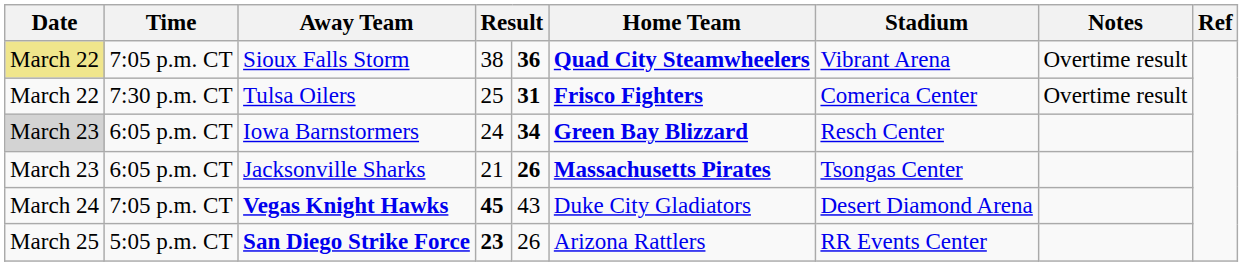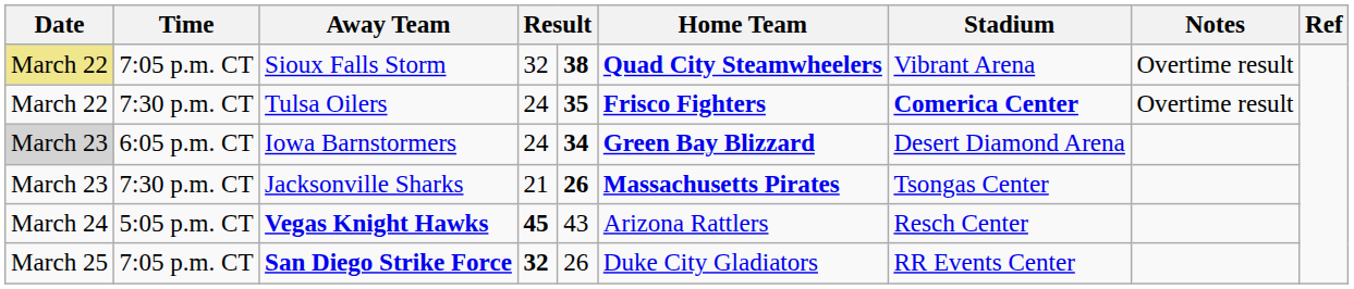 <table class="wikitable">
 <tr>
 <th>Date</th>
 <th>Time</th>
 <th>Away Team</th>
 <th colspan="2">Result</th>
 <th>Home Team</th>
 <th>Stadium</th>
 <th>Notes</th>
 <th>Ref</th>
 </tr>
 <tr>
 <td style="background: khaki;">March 22</td>
 <td>7:05 p.m. CT</td>
 <td><a href='#'>Sioux Falls Storm</a></td>
-<td>38</td>
-<td><strong>36</strong></td>
+<td>32</td>
+<td><strong>38</strong></td>
 <td><strong><a href='#'>Quad City Steamwheelers</a></strong></td>
 <td><a href='#'>Vibrant Arena</a></td>
 <td>Overtime result</td>
 <td rowspan=6></td>
 </tr>
 <tr>
 <td>March 22</td>
 <td>7:30 p.m. CT</td>
 <td><a href='#'>Tulsa Oilers</a></td>
-<td>25</td>
-<td><strong>31</strong></td>
+<td>24</td>
+<td><strong>35</strong></td>
 <td><strong><a href='#'>Frisco Fighters</a></strong></td>
-<td><a href='#'>Comerica Center</a></td>
+<td><strong><a href='#'>Comerica Center</a></strong></td>
 <td>Overtime result</td>
 </tr>
 <tr>
 <td style="background: lightgrey;">March 23</td>
 <td>6:05 p.m. CT</td>
 <td><a href='#'>Iowa Barnstormers</a></td>
 <td>24</td>
 <td><strong>34</strong></td>
 <td><strong><a href='#'>Green Bay Blizzard</a></strong></td>
-<td><a href='#'>Resch Center</a></td>
+<td><a href='#'>Desert Diamond Arena</a></td>
 <td></td>
 </tr>
 <tr>
 <td>March 23</td>
-<td>6:05 p.m. CT</td>
+<td>7:30 p.m. CT</td>
 <td><a href='#'>Jacksonville Sharks</a></td>
 <td>21</td>
 <td><strong>26</strong></td>
 <td><strong><a href='#'>Massachusetts Pirates</a></strong></td>
 <td><a href='#'>Tsongas Center</a></td>
 <td></td>
 </tr>
 <tr>
 <td>March 24</td>
-<td>7:05 p.m. CT</td>
+<td>5:05 p.m. CT</td>
 <td><strong><a href='#'>Vegas Knight Hawks</a></strong></td>
 <td><strong>45</strong></td>
 <td>43</td>
-<td><a href='#'>Duke City Gladiators</a></td>
-<td><a href='#'>Desert Diamond Arena</a></td>
+<td><a href='#'>Arizona Rattlers</a></td>
+<td><a href='#'>Resch Center</a></td>
 <td></td>
 </tr>
 <tr>
 <td>March 25</td>
-<td>5:05 p.m. CT</td>
+<td>7:05 p.m. CT</td>
 <td><strong><a href='#'>San Diego Strike Force</a></strong></td>
-<td><strong>23</strong></td>
+<td><strong>32</strong></td>
 <td>26</td>
-<td><a href='#'>Arizona Rattlers</a></td>
+<td><a href='#'>Duke City Gladiators</a></td>
 <td><a href='#'>RR Events Center</a></td>
 <td></td>
 </tr>
 </table>
